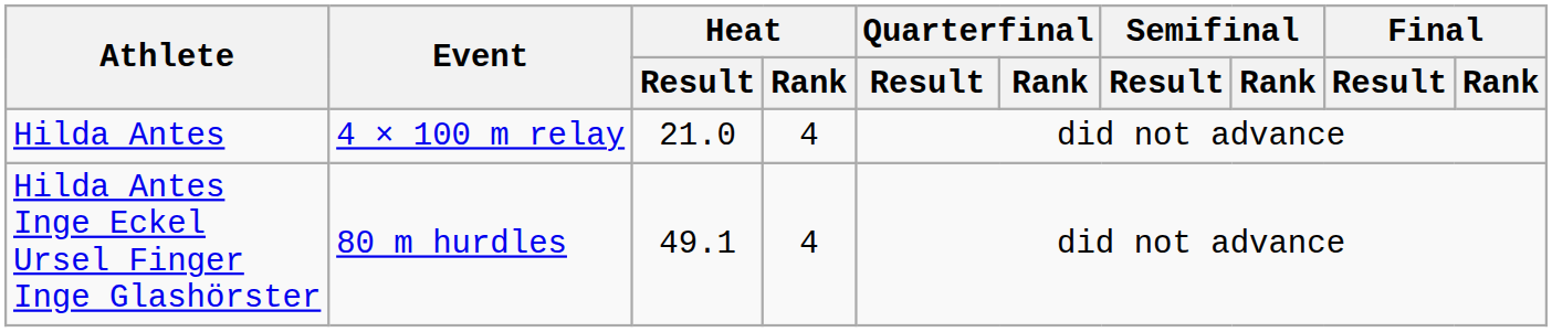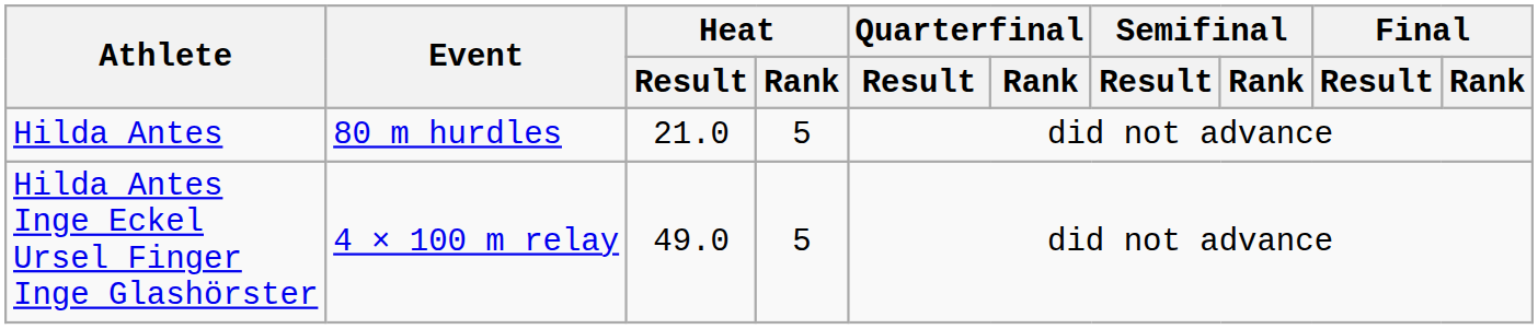 <table class="wikitable">
 <tr>
 <th rowspan="2">Athlete</th>
 <th rowspan="2">Event</th>
 <th colspan="2">Heat</th>
 <th colspan="2">Quarterfinal</th>
 <th colspan="2">Semifinal</th>
 <th colspan="2">Final</th>
 </tr>
 <tr>
 <th>Result</th>
 <th>Rank</th>
 <th>Result</th>
 <th>Rank</th>
 <th>Result</th>
 <th>Rank</th>
 <th>Result</th>
 <th>Rank</th>
 </tr>
 <tr align=center>
 <td align=left><a href='#'>Hilda Antes</a></td>
-<td align=left><a href='#'>4 × 100 m relay</a></td>
+<td align=left><a href='#'>80 m hurdles</a></td>
 <td>21.0</td>
-<td>4</td>
+<td>5</td>
 <td colspan=6>did not advance</td>
 </tr>
 <tr align=center>
 <td align=left><a href='#'>Hilda Antes</a><br><a href='#'>Inge Eckel</a><br><a href='#'>Ursel Finger</a><br><a href='#'>Inge Glashörster</a></td>
-<td align=left><a href='#'>80 m hurdles</a></td>
-<td>49.1</td>
-<td>4</td>
+<td align=left><a href='#'>4 × 100 m relay</a></td>
+<td>49.0</td>
+<td>5</td>
 <td colspan=6>did not advance</td>
 </tr>
 </table>
